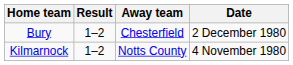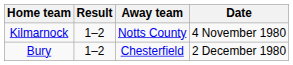 <table class="wikitable" style="text-align: center">
 <tr>
 <th>Home team</th>
 <th>Result</th>
 <th>Away team</th>
 <th>Date</th>
 </tr>
 <tr>
+<td><a href='#'>Kilmarnock</a></td>
+<td>1–2</td>
+<td><a href='#'>Notts County</a></td>
+<td>4 November 1980</td>
+</tr>
+<tr>
 <td><a href='#'>Bury</a></td>
 <td>1–2</td>
 <td><a href='#'>Chesterfield</a></td>
 <td>2 December 1980</td>
 </tr>
-<tr>
-<td><a href='#'>Kilmarnock</a></td>
-<td>1–2</td>
-<td><a href='#'>Notts County</a></td>
-<td>4 November 1980</td>
-</tr>
 </table>
